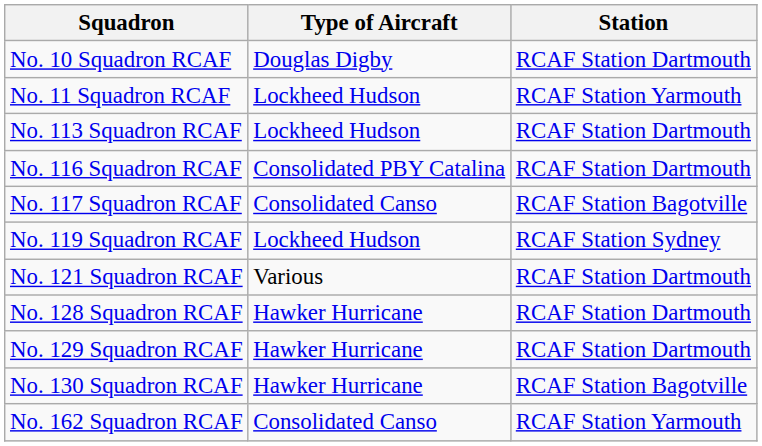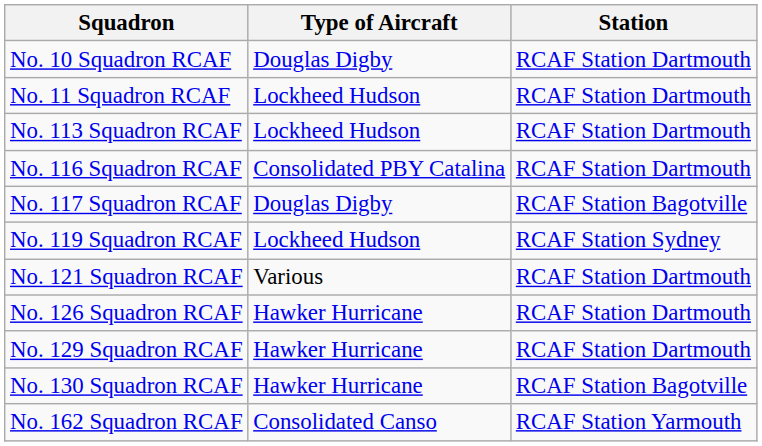 <table class="wikitable">
 <tr>
 <th>Squadron</th>
 <th>Type of Aircraft</th>
 <th>Station</th>
 </tr>
 <tr>
 <td><a href='#'>No. 10 Squadron RCAF</a></td>
 <td><a href='#'>Douglas Digby</a></td>
 <td><a href='#'>RCAF Station Dartmouth</a></td>
 </tr>
 <tr>
 <td><a href='#'>No. 11 Squadron RCAF</a></td>
 <td><a href='#'>Lockheed Hudson</a></td>
-<td><a href='#'>RCAF Station Yarmouth</a></td>
+<td><a href='#'>RCAF Station Dartmouth</a></td>
 </tr>
 <tr>
 <td><a href='#'>No. 113 Squadron RCAF</a></td>
 <td><a href='#'>Lockheed Hudson</a></td>
 <td><a href='#'>RCAF Station Dartmouth</a></td>
 </tr>
 <tr>
 <td><a href='#'>No. 116 Squadron RCAF</a></td>
 <td><a href='#'>Consolidated PBY Catalina</a></td>
 <td><a href='#'>RCAF Station Dartmouth</a></td>
 </tr>
 <tr>
 <td><a href='#'>No. 117 Squadron RCAF</a></td>
-<td><a href='#'>Consolidated Canso</a></td>
+<td><a href='#'>Douglas Digby</a></td>
 <td><a href='#'>RCAF Station Bagotville</a></td>
 </tr>
 <tr>
 <td><a href='#'>No. 119 Squadron RCAF</a></td>
 <td><a href='#'>Lockheed Hudson</a></td>
 <td><a href='#'>RCAF Station Sydney</a></td>
 </tr>
 <tr>
 <td><a href='#'>No. 121 Squadron RCAF</a></td>
 <td>Various</td>
 <td><a href='#'>RCAF Station Dartmouth</a></td>
 </tr>
 <tr>
-<td><a href='#'>No. 128 Squadron RCAF</a></td>
+<td><a href='#'>No. 126 Squadron RCAF</a></td>
 <td><a href='#'>Hawker Hurricane</a></td>
 <td><a href='#'>RCAF Station Dartmouth</a></td>
 </tr>
 <tr>
 <td><a href='#'>No. 129 Squadron RCAF</a></td>
 <td><a href='#'>Hawker Hurricane</a></td>
 <td><a href='#'>RCAF Station Dartmouth</a></td>
 </tr>
 <tr>
 <td><a href='#'>No. 130 Squadron RCAF</a></td>
 <td><a href='#'>Hawker Hurricane</a></td>
 <td><a href='#'>RCAF Station Bagotville</a></td>
 </tr>
 <tr>
 <td><a href='#'>No. 162 Squadron RCAF</a></td>
 <td><a href='#'>Consolidated Canso</a></td>
 <td><a href='#'>RCAF Station Yarmouth</a></td>
 </tr>
 </table>
